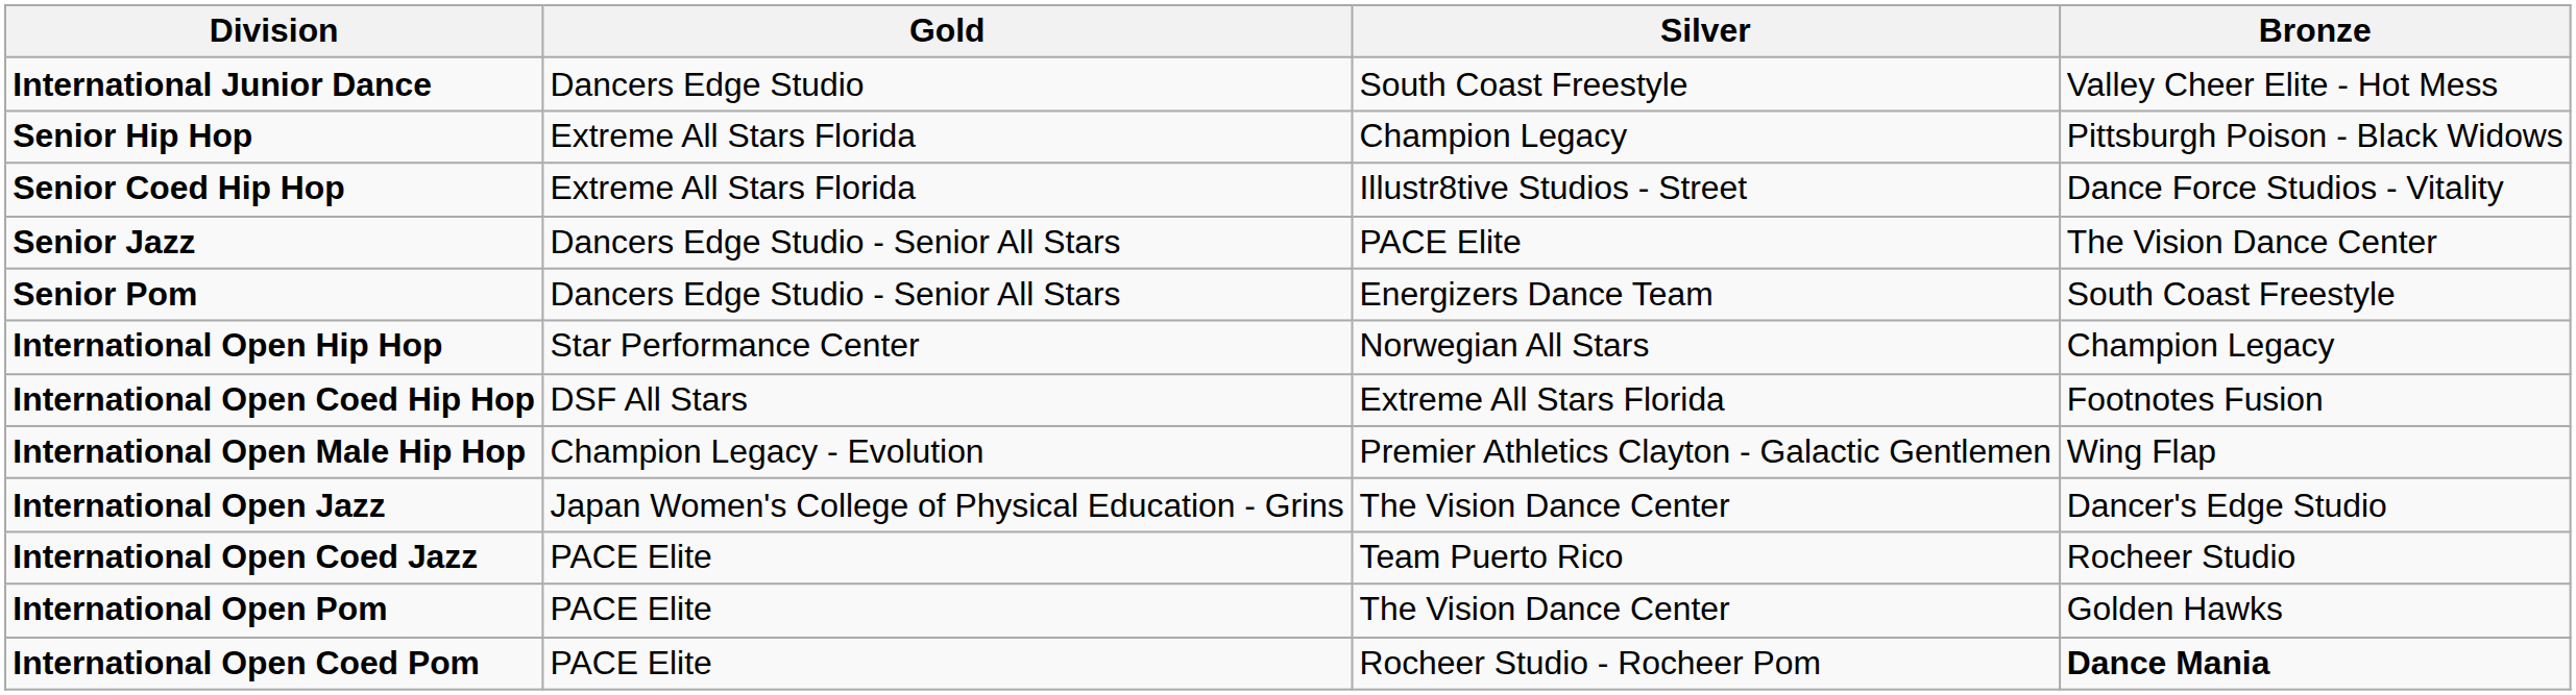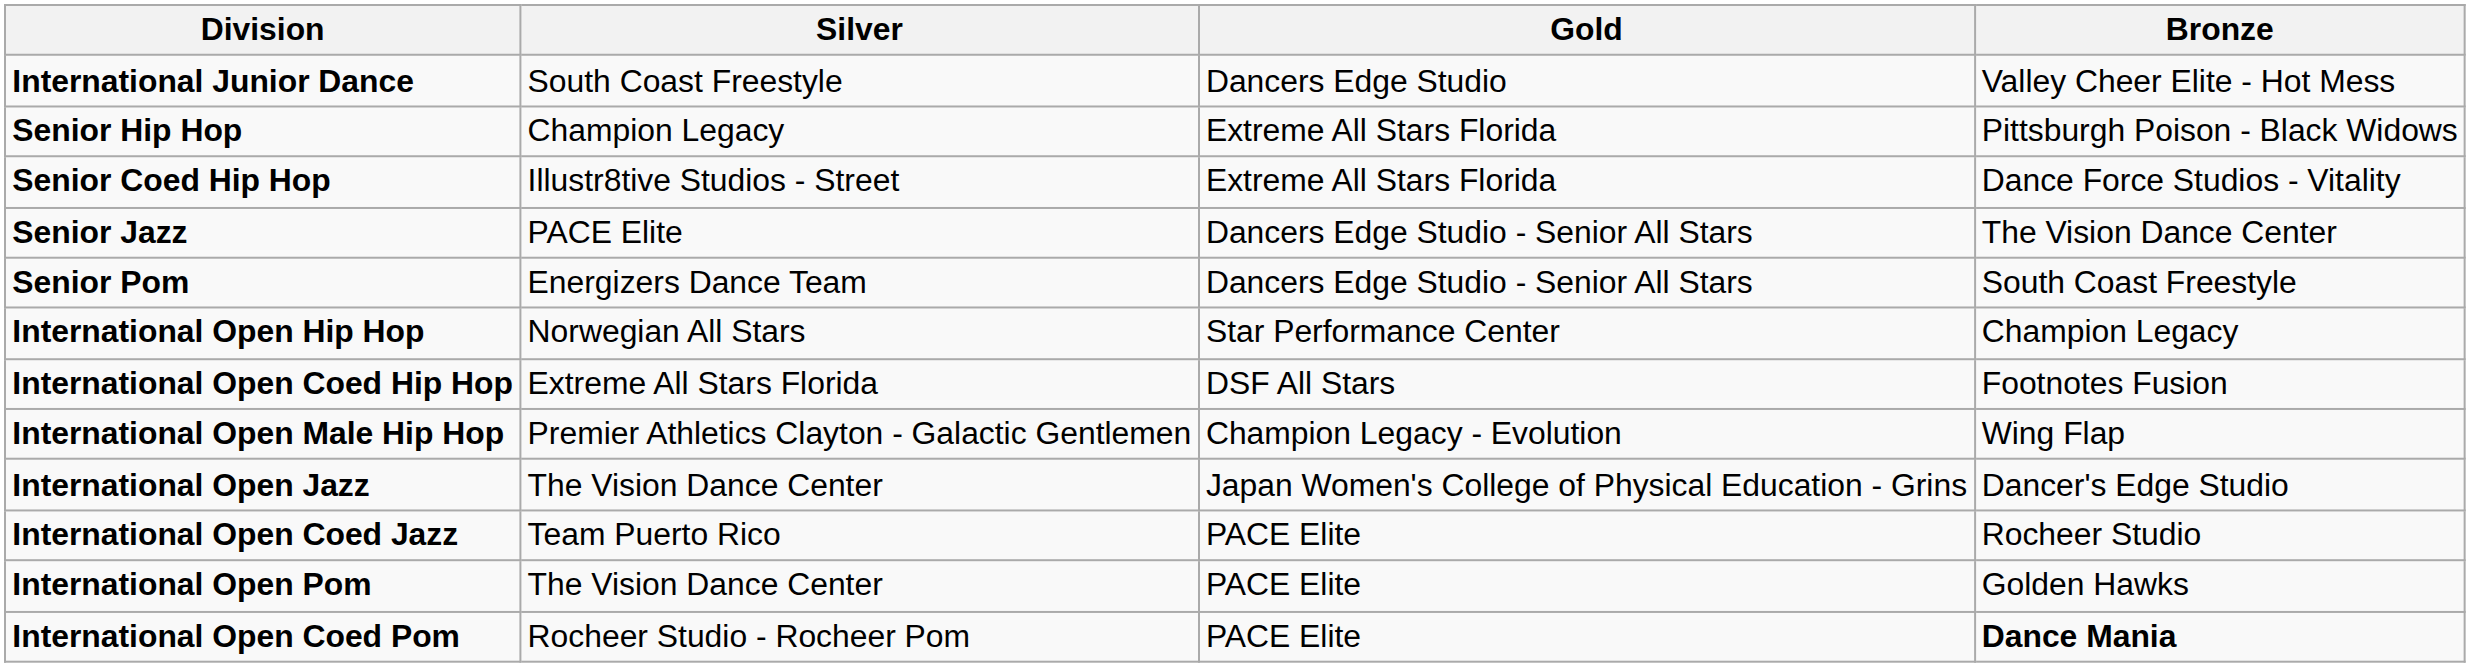 <table class="wikitable">
 <tr>
 <th>Division</th>
+<th>Silver</th>
 <th>Gold</th>
-<th>Silver</th>
 <th>Bronze</th>
 </tr>
 <tr>
 <td><strong>International Junior Dance</strong></td>
+<td>South Coast Freestyle</td>
 <td>Dancers Edge Studio</td>
-<td>South Coast Freestyle</td>
 <td>Valley Cheer Elite - Hot Mess</td>
 </tr>
 <tr>
 <td><strong>Senior Hip Hop</strong></td>
+<td>Champion Legacy</td>
 <td>Extreme All Stars Florida</td>
-<td>Champion Legacy</td>
 <td>Pittsburgh Poison - Black Widows</td>
 </tr>
 <tr>
 <td><strong>Senior Coed Hip Hop</strong></td>
+<td>Illustr8tive Studios - Street</td>
 <td>Extreme All Stars Florida</td>
-<td>Illustr8tive Studios - Street</td>
 <td>Dance Force Studios - Vitality</td>
 </tr>
 <tr>
 <td><strong>Senior Jazz</strong></td>
+<td>PACE Elite</td>
 <td>Dancers Edge Studio - Senior All Stars</td>
-<td>PACE Elite</td>
 <td>The Vision Dance Center</td>
 </tr>
 <tr>
 <td><strong>Senior Pom</strong></td>
+<td>Energizers Dance Team</td>
 <td>Dancers Edge Studio - Senior All Stars</td>
-<td>Energizers Dance Team</td>
 <td>South Coast Freestyle</td>
 </tr>
 <tr>
 <td><strong>International Open Hip Hop</strong></td>
+<td>Norwegian All Stars</td>
 <td>Star Performance Center</td>
-<td>Norwegian All Stars</td>
 <td>Champion Legacy</td>
 </tr>
 <tr>
 <td><strong>International Open Coed Hip Hop</strong></td>
+<td>Extreme All Stars Florida</td>
 <td>DSF All Stars</td>
-<td>Extreme All Stars Florida</td>
 <td>Footnotes Fusion</td>
 </tr>
 <tr>
 <td><strong>International Open Male Hip Hop</strong></td>
+<td>Premier Athletics Clayton - Galactic Gentlemen</td>
 <td>Champion Legacy - Evolution</td>
-<td>Premier Athletics Clayton - Galactic Gentlemen</td>
 <td>Wing Flap</td>
 </tr>
 <tr>
 <td><strong>International Open Jazz</strong></td>
+<td>The Vision Dance Center</td>
 <td>Japan Women's College of Physical Education - Grins</td>
-<td>The Vision Dance Center</td>
 <td>Dancer's Edge Studio</td>
 </tr>
 <tr>
 <td><strong>International Open Coed Jazz</strong></td>
+<td>Team Puerto Rico</td>
 <td>PACE Elite</td>
-<td>Team Puerto Rico</td>
 <td>Rocheer Studio</td>
 </tr>
 <tr>
 <td><strong>International Open Pom</strong></td>
+<td>The Vision Dance Center</td>
 <td>PACE Elite</td>
-<td>The Vision Dance Center</td>
 <td>Golden Hawks</td>
 </tr>
 <tr>
 <td><strong>International Open Coed Pom</strong></td>
+<td>Rocheer Studio - Rocheer Pom</td>
 <td>PACE Elite</td>
-<td>Rocheer Studio - Rocheer Pom</td>
 <td><strong>Dance Mania</strong></td>
 </tr>
 </table>
